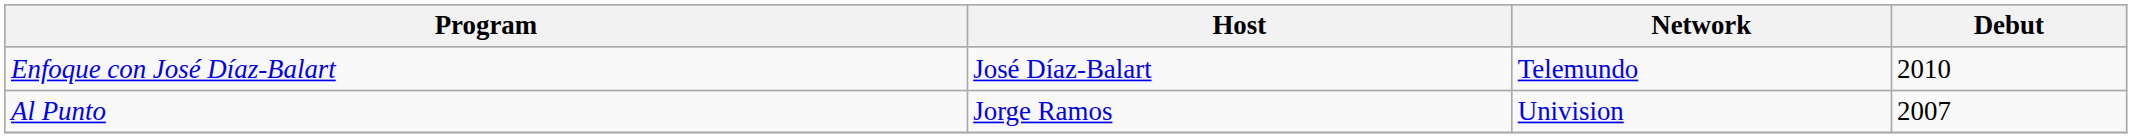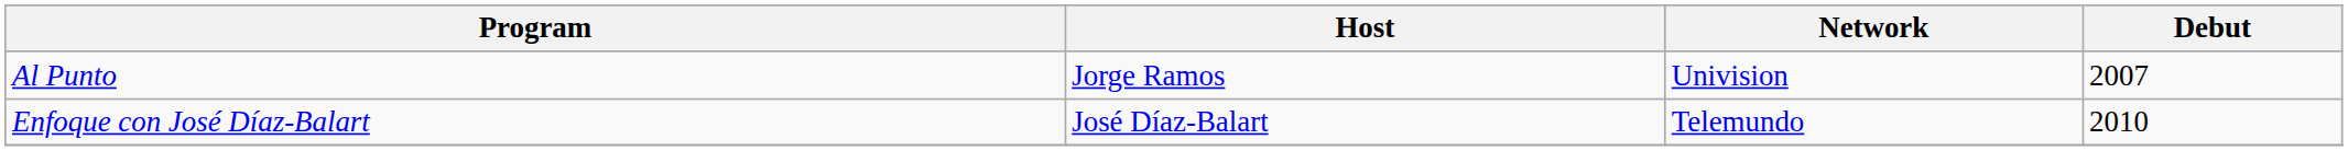 <table class="wikitable" 	width="100%">
 <tr>
 <th>Program</th>
 <th>Host</th>
 <th>Network</th>
 <th>Debut</th>
 </tr>
 <tr>
+<td><em><a href='#'>Al Punto</a></em></td>
+<td><a href='#'>Jorge Ramos</a></td>
+<td><a href='#'>Univision</a></td>
+<td>2007</td>
+</tr>
+<tr>
 <td><em><a href='#'>Enfoque con José Díaz-Balart</a></em></td>
 <td><a href='#'>José Díaz-Balart</a></td>
 <td><a href='#'>Telemundo</a></td>
 <td>2010</td>
 </tr>
 <tr>
-<td><em><a href='#'>Al Punto</a></em></td>
-<td><a href='#'>Jorge Ramos</a></td>
-<td><a href='#'>Univision</a></td>
-<td>2007</td>
-</tr>
-<tr>
 </tr>
 </table>
